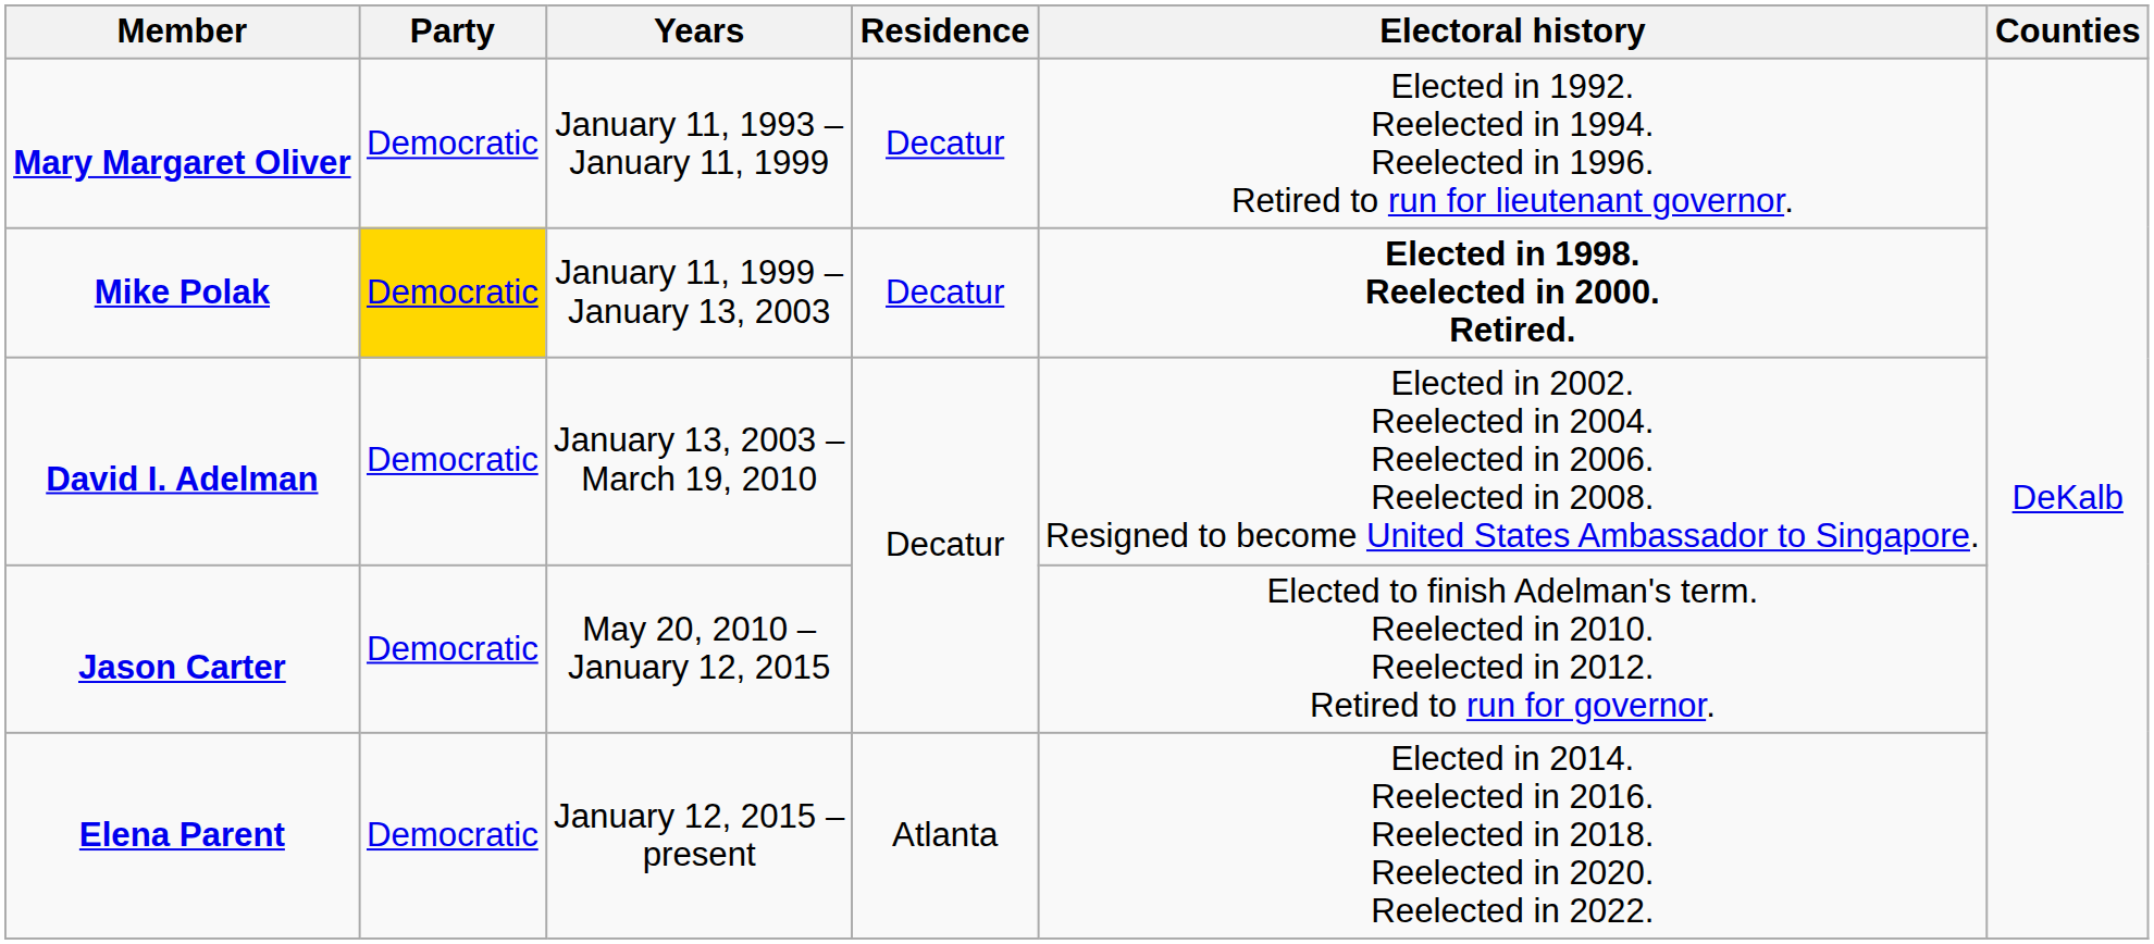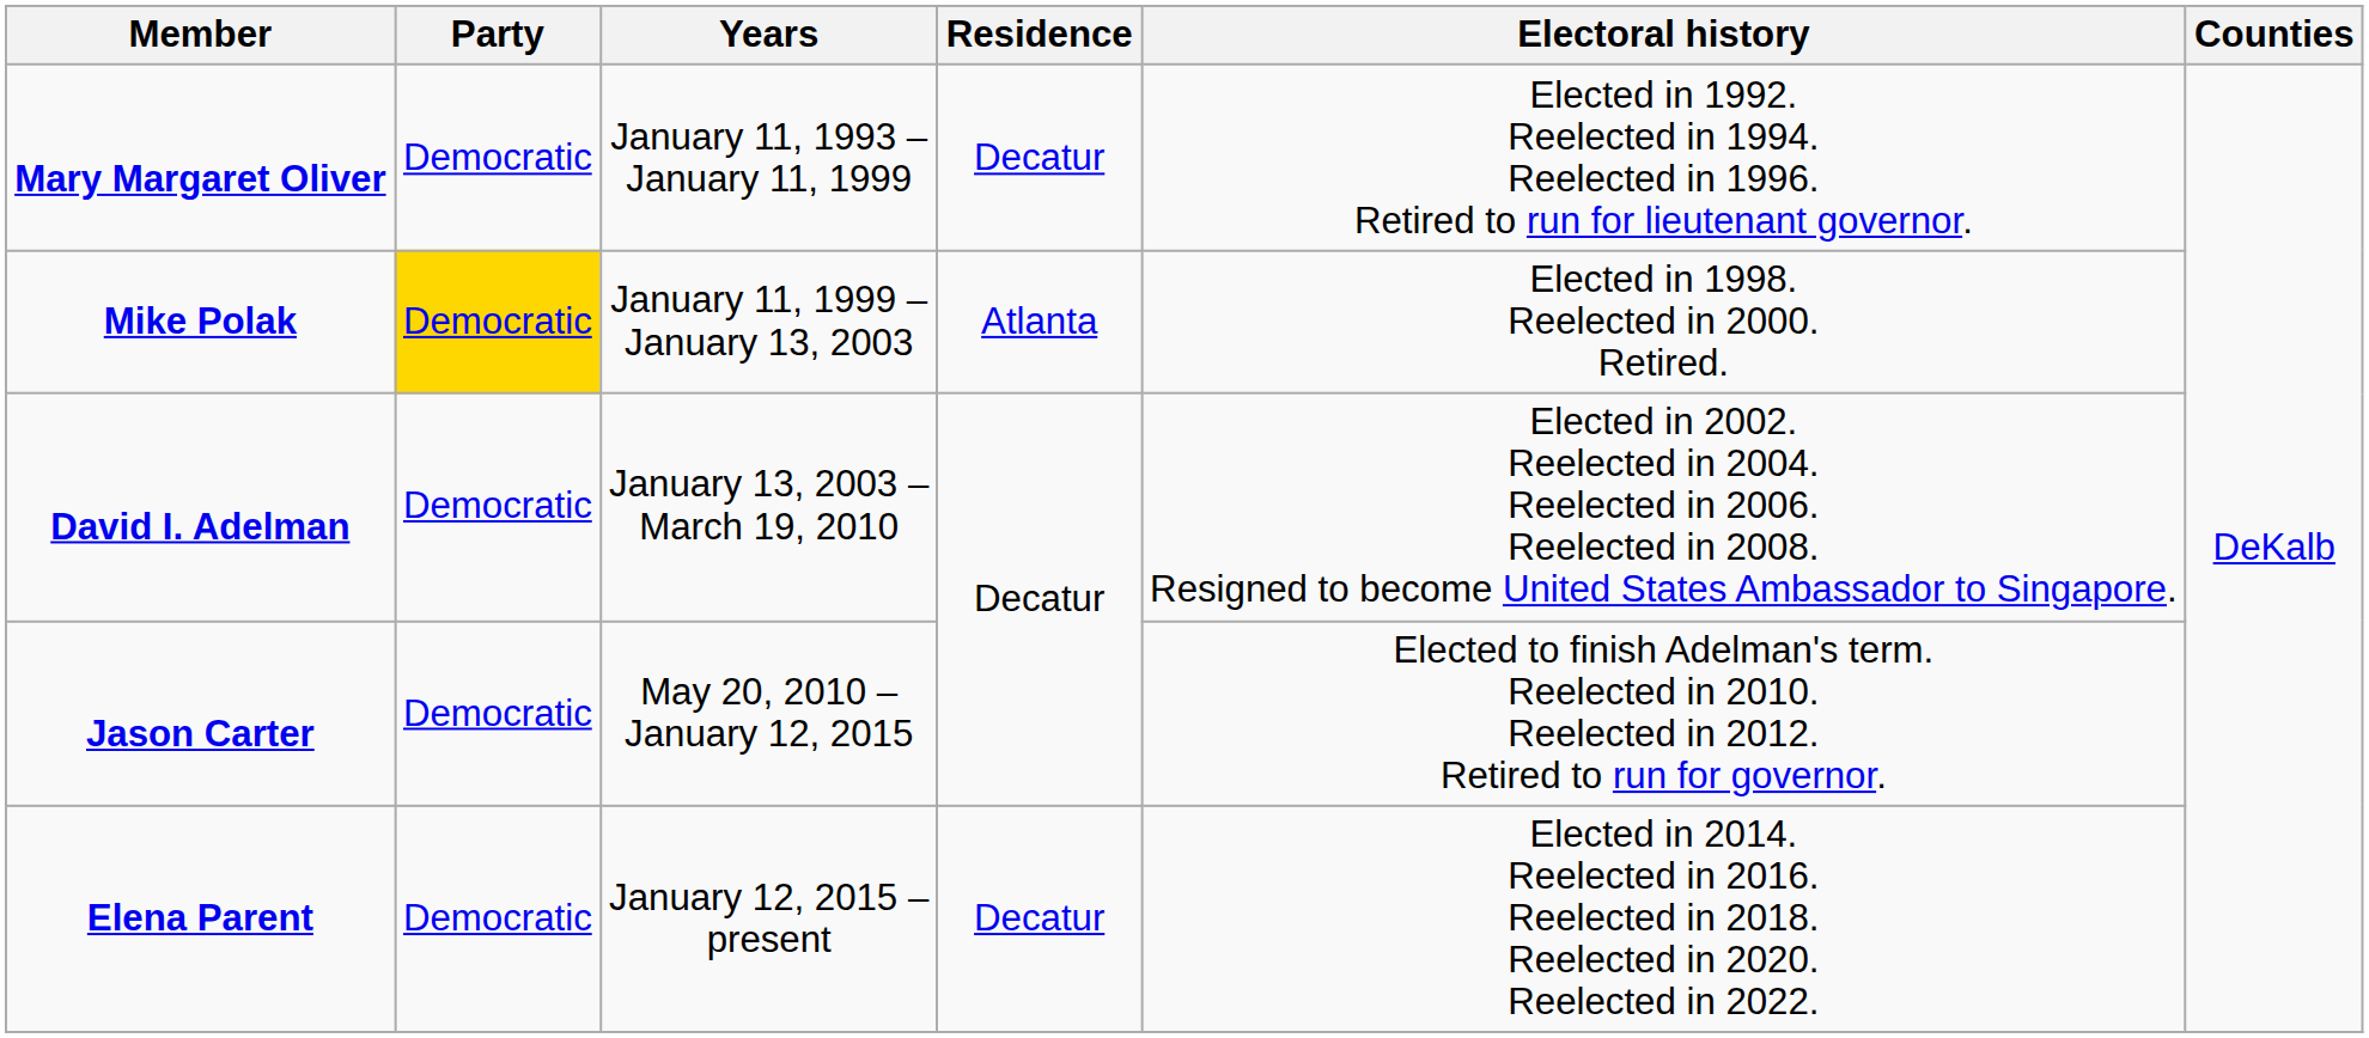 <table class=wikitable style="text-align:center">
 <tr>
 <th>Member</th>
 <th>Party</th>
 <th>Years</th>
 <th>Residence</th>
 <th>Electoral history</th>
 <th>Counties</th>
 </tr>
 <tr style="height:3em">
 <td><br><strong><a href='#'>Mary Margaret Oliver</a></strong></td>
 <td><a href='#'>Democratic</a></td>
 <td>January 11, 1993 –<br>January 11, 1999</td>
 <td><a href='#'>Decatur</a></td>
 <td>Elected in 1992.<br>Reelected in 1994.<br>Reelected in 1996.<br>Retired to <a href='#'>run for lieutenant governor</a>.</td>
 <td rowspan="5"><a href='#'>DeKalb</a></td>
 </tr>
 <tr style="height:3em">
 <td><strong><a href='#'>Mike Polak</a></strong></td>
 <td style="background: gold;"><a href='#'>Democratic</a></td>
 <td>January 11, 1999 –<br>January 13, 2003</td>
-<td><a href='#'>Decatur</a></td>
-<td><strong>Elected in 1998.<br>Reelected in 2000.<br>Retired.</strong></td>
+<td><a href='#'>Atlanta</a></td>
+<td>Elected in 1998.<br>Reelected in 2000.<br>Retired.</td>
 </tr>
 <tr style="height:3em">
 <td><br><strong><a href='#'>David I. Adelman</a></strong></td>
 <td><a href='#'>Democratic</a></td>
 <td>January 13, 2003 –<br>March 19, 2010</td>
 <td rowspan="2">Decatur</td>
 <td>Elected in 2002.<br>Reelected in 2004.<br>Reelected in 2006.<br>Reelected in 2008.<br>Resigned to become <a href='#'>United States Ambassador to Singapore</a>.</td>
 </tr>
 <tr style="height:3em">
 <td><br><strong><a href='#'>Jason Carter</a></strong></td>
 <td><a href='#'>Democratic</a></td>
 <td>May 20, 2010 –<br>January 12, 2015</td>
 <td>Elected to finish Adelman's term.<br>Reelected in 2010.<br>Reelected in 2012.<br>Retired to <a href='#'>run for governor</a>.</td>
 </tr>
 <tr style="height:3em">
 <td><strong><a href='#'>Elena Parent</a></strong></td>
 <td><a href='#'>Democratic</a></td>
 <td>January 12, 2015 –<br>present</td>
-<td>Atlanta</td>
+<td><a href='#'>Decatur</a></td>
 <td>Elected in 2014.<br>Reelected in 2016.<br>Reelected in 2018.<br>Reelected in 2020.<br>Reelected in 2022.</td>
 </tr>
 </table>
